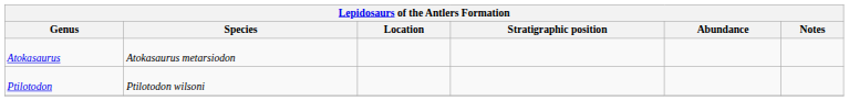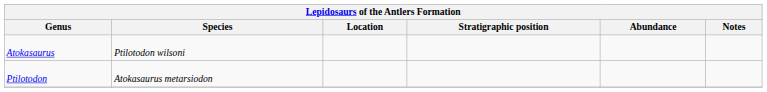 <table class="wikitable" align="center" width="100%">
 <tr>
 <th colspan="7" align="center"><strong><a href='#'>Lepidosaurs</a> of the Antlers Formation</strong></th>
 </tr>
 <tr>
 <th>Genus</th>
 <th>Species</th>
 <th>Location</th>
 <th>Stratigraphic position</th>
 <th>Abundance</th>
 <th>Notes<br></th>
 </tr>
 <tr>
 <td><br><em><a href='#'>Atokasaurus</a></em></td>
-<td><br><em>Atokasaurus metarsiodon</em></td>
+<td><br><em>Ptilotodon wilsoni</em></td>
 <td></td>
 <td></td>
 <td></td>
 <td><br></td>
 </tr>
 <tr>
 <td><br><em><a href='#'>Ptilotodon</a></em></td>
-<td><br><em>Ptilotodon wilsoni</em></td>
+<td><br><em>Atokasaurus metarsiodon</em></td>
 <td></td>
 <td></td>
 <td></td>
 <td></td>
 </tr>
 <tr>
 </tr>
 </table>
